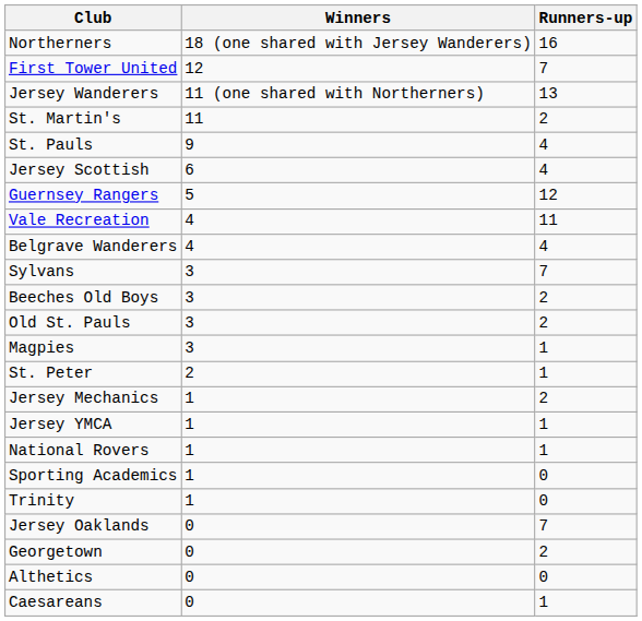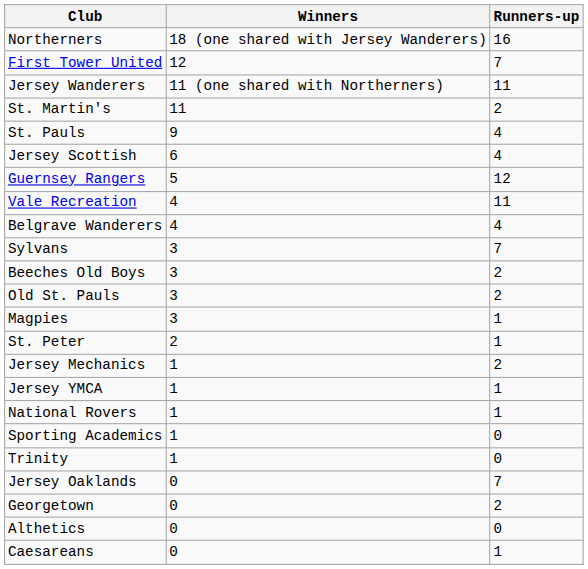 <table class="wikitable">
 <tr>
 <th>Club</th>
 <th>Winners</th>
 <th>Runners-up</th>
 </tr>
 <tr>
 <td>Northerners </td>
 <td>18 (one shared with Jersey Wanderers)</td>
 <td>16</td>
 </tr>
 <tr>
 <td><a href='#'>First Tower United</a> </td>
 <td>12</td>
 <td>7</td>
 </tr>
 <tr>
 <td>Jersey Wanderers </td>
 <td>11 (one shared with Northerners)</td>
-<td>13</td>
+<td>11</td>
 </tr>
 <tr>
 <td>St. Martin's  </td>
 <td>11</td>
 <td>2</td>
 </tr>
 <tr>
 <td>St. Pauls </td>
 <td>9</td>
 <td>4</td>
 </tr>
 <tr>
 <td>Jersey Scottish </td>
 <td>6</td>
 <td>4</td>
 </tr>
 <tr>
 <td><a href='#'>Guernsey Rangers</a> </td>
 <td>5</td>
 <td>12</td>
 </tr>
 <tr>
 <td><a href='#'>Vale Recreation</a> </td>
 <td>4</td>
 <td>11</td>
 </tr>
 <tr>
 <td>Belgrave Wanderers </td>
 <td>4</td>
 <td>4</td>
 </tr>
 <tr>
 <td>Sylvans </td>
 <td>3</td>
 <td>7</td>
 </tr>
 <tr>
 <td>Beeches Old Boys </td>
 <td>3</td>
 <td>2</td>
 </tr>
 <tr>
 <td>Old St. Pauls </td>
 <td>3</td>
 <td>2</td>
 </tr>
 <tr>
 <td>Magpies  </td>
 <td>3</td>
 <td>1</td>
 </tr>
 <tr>
 <td>St. Peter </td>
 <td>2</td>
 <td>1</td>
 </tr>
 <tr>
 <td>Jersey Mechanics </td>
 <td>1</td>
 <td>2</td>
 </tr>
 <tr>
 <td>Jersey YMCA  </td>
 <td>1</td>
 <td>1</td>
 </tr>
 <tr>
 <td>National Rovers</td>
 <td>1</td>
 <td>1</td>
 </tr>
 <tr>
 <td>Sporting Academics </td>
 <td>1</td>
 <td>0</td>
 </tr>
 <tr>
 <td>Trinity </td>
 <td>1</td>
 <td>0</td>
 </tr>
 <tr>
 <td>Jersey Oaklands </td>
 <td>0</td>
 <td>7</td>
 </tr>
 <tr>
 <td>Georgetown</td>
 <td>0</td>
 <td>2</td>
 </tr>
 <tr>
 <td>Althetics </td>
 <td>0</td>
 <td>0</td>
 </tr>
 <tr>
 <td>Caesareans </td>
 <td>0</td>
 <td>1</td>
 </tr>
 </table>
